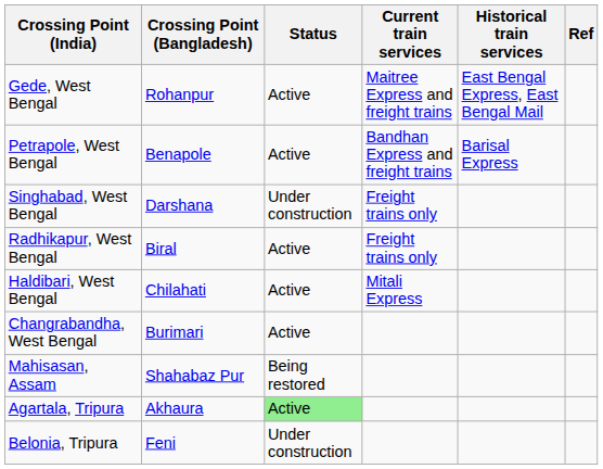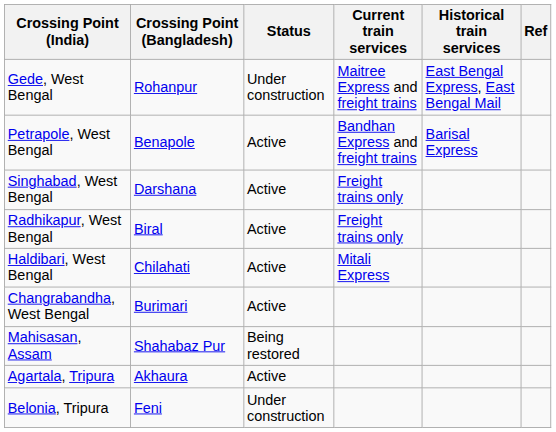 <table class="wikitable sortable">
 <tr>
 <th>Crossing Point (India)</th>
 <th>Crossing Point (Bangladesh)</th>
 <th>Status</th>
 <th>Current train services</th>
 <th>Historical train services</th>
 <th>Ref</th>
 </tr>
 <tr>
 <td><a href='#'>Gede</a>, West Bengal</td>
 <td><a href='#'>Rohanpur</a></td>
-<td>Active</td>
+<td>Under construction</td>
 <td><a href='#'>Maitree Express</a> and <a href='#'>freight trains</a></td>
 <td><a href='#'>East Bengal Express</a>, <a href='#'>East Bengal Mail</a></td>
 <td></td>
 </tr>
 <tr>
 <td><a href='#'>Petrapole</a>, West Bengal</td>
 <td><a href='#'>Benapole</a></td>
 <td>Active</td>
 <td><a href='#'>Bandhan Express</a> and <a href='#'>freight trains</a></td>
 <td><a href='#'>Barisal Express</a></td>
 <td></td>
 </tr>
 <tr>
 <td><a href='#'>Singhabad</a>, West Bengal</td>
 <td><a href='#'>Darshana</a></td>
-<td>Under construction</td>
+<td>Active</td>
 <td><a href='#'>Freight trains only</a></td>
 <td></td>
 <td></td>
 </tr>
 <tr>
 <td><a href='#'>Radhikapur</a>, West Bengal</td>
 <td><a href='#'>Biral</a></td>
 <td>Active</td>
 <td><a href='#'>Freight trains only</a></td>
 <td></td>
 <td></td>
 </tr>
 <tr>
 <td><a href='#'>Haldibari</a>, West Bengal</td>
 <td><a href='#'>Chilahati</a></td>
 <td>Active</td>
 <td><a href='#'>Mitali Express</a></td>
 <td></td>
 <td></td>
 </tr>
 <tr>
 <td><a href='#'>Changrabandha</a>, West Bengal</td>
 <td><a href='#'>Burimari</a></td>
 <td>Active</td>
 <td></td>
 <td></td>
 <td></td>
 </tr>
 <tr>
 <td><a href='#'>Mahisasan</a>, <a href='#'>Assam</a></td>
 <td><a href='#'>Shahabaz Pur</a></td>
 <td>Being restored</td>
 <td></td>
 <td></td>
 </tr>
 <tr>
 <td><a href='#'>Agartala</a>, <a href='#'>Tripura</a></td>
 <td><a href='#'>Akhaura</a></td>
-<td style="background: lightgreen;">Active</td>
+<td>Active</td>
 <td></td>
 <td></td>
 <td></td>
 </tr>
 <tr>
 <td><a href='#'>Belonia</a>, Tripura</td>
 <td><a href='#'>Feni</a></td>
 <td>Under construction</td>
 <td></td>
 <td></td>
 <td></td>
 </tr>
 </table>
